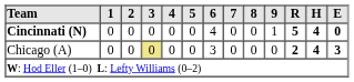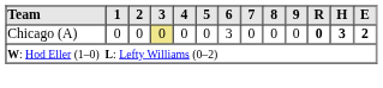 <table border=1 cellspacing=0 width=425 style="margin-left:3em;">
 <tr style="text-align:center; background-color:#e6e6e6;">
 <th align=left width=125>Team</th>
 <th width=25>1</th>
 <th width=25>2</th>
 <th width=25>3</th>
 <th width=25>4</th>
 <th width=25>5</th>
 <th width=25>6</th>
 <th width=25>7</th>
 <th width=25>8</th>
 <th width=25>9</th>
 <th width=25>R</th>
 <th width=25>H</th>
 <th width=25>E</th>
 </tr>
 <tr style="text-align:center;">
-<td align=left><strong>Cincinnati (N)</strong></td>
-<td>0</td>
-<td>0</td>
-<td>0</td>
-<td>0</td>
-<td>0</td>
-<td>4</td>
-<td>0</td>
-<td>0</td>
-<td>1</td>
-<td><strong>5</strong></td>
-<td><strong>4</strong></td>
-<td><strong>0</strong></td>
-</tr>
-<tr style="text-align:center;">
 <td align=left>Chicago (A)</td>
 <td>0</td>
 <td>0</td>
 <td style="background: khaki;">0</td>
 <td>0</td>
 <td>0</td>
 <td>3</td>
 <td>0</td>
 <td>0</td>
 <td>0</td>
+<td><strong>0</strong></td>
+<td><strong>3</strong></td>
 <td><strong>2</strong></td>
-<td><strong>4</strong></td>
-<td><strong>3</strong></td>
 </tr>
 <tr style="text-align:left;">
 <td colspan=13><small><strong>W</strong>: <a href='#'>Hod Eller</a> (1–0)  <strong>L</strong>: <a href='#'>Lefty Williams</a> (0–2)</small></td>
 </tr>
 </table>
